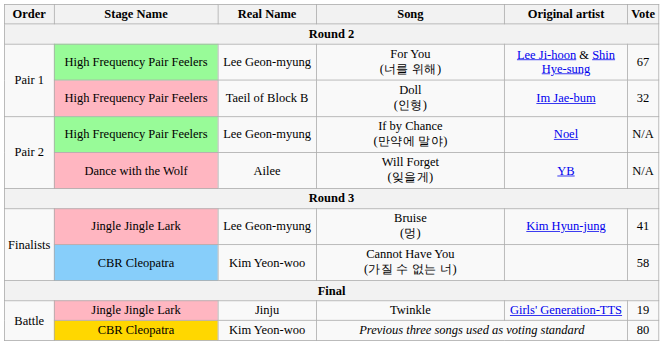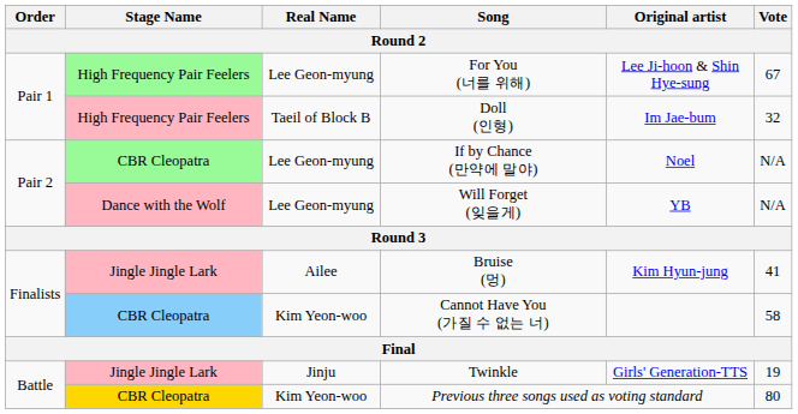 <table class="wikitable" style="text-align:center; width:95%;">
 <tr>
 <th style="width:1%;">Order</th>
 <th style="width:20%;">Stage Name</th>
 <th style="width:12%;">Real Name</th>
 <th style="width:23%;">Song</th>
 <th style="width:15%;">Original artist</th>
 <th style="width:1%;">Vote</th>
 </tr>
 <tr>
 <th colspan=6>Round 2</th>
 </tr>
 <tr>
 <td rowspan=2>Pair 1</td>
 <td bgcolor="palegreen">High Frequency Pair Feelers</td>
 <td>Lee Geon-myung</td>
 <td>For You<br>(너를 위해)</td>
 <td><a href='#'>Lee Ji-hoon</a> & <a href='#'>Shin Hye-sung</a></td>
 <td>67</td>
 </tr>
 <tr>
 <td bgcolor="lightpink">High Frequency Pair Feelers</td>
 <td>Taeil of Block B</td>
 <td>Doll<br>(인형)</td>
 <td><a href='#'>Im Jae-bum</a></td>
 <td>32</td>
 </tr>
 <tr>
 <td rowspan=2>Pair 2</td>
-<td bgcolor="palegreen">High Frequency Pair Feelers</td>
+<td bgcolor="palegreen">CBR Cleopatra</td>
 <td>Lee Geon-myung</td>
 <td>If by Chance<br>(만약에 말야)</td>
 <td><a href='#'>Noel</a></td>
 <td>N/A</td>
 </tr>
 <tr>
 <td bgcolor="lightpink">Dance with the Wolf</td>
-<td>Ailee</td>
+<td>Lee Geon-myung</td>
 <td>Will Forget<br>(잊을게)</td>
 <td><a href='#'>YB</a></td>
 <td>N/A</td>
 </tr>
 <tr>
 <th colspan=6>Round 3</th>
 </tr>
 <tr>
 <td rowspan=2>Finalists</td>
 <td bgcolor="lightpink">Jingle Jingle Lark</td>
-<td>Lee Geon-myung</td>
+<td>Ailee</td>
 <td>Bruise<br>(멍)</td>
 <td><a href='#'>Kim Hyun-jung</a></td>
 <td>41</td>
 </tr>
 <tr>
 <td bgcolor="lightskyblue">CBR Cleopatra</td>
 <td>Kim Yeon-woo</td>
 <td>Cannot Have You<br>(가질 수 없는 너)</td>
 <td></td>
 <td>58</td>
 </tr>
 <tr>
 <th colspan=6>Final</th>
 </tr>
 <tr>
 <td rowspan=2>Battle</td>
 <td bgcolor="lightpink">Jingle Jingle Lark</td>
 <td>Jinju</td>
 <td>Twinkle</td>
 <td><a href='#'>Girls' Generation-TTS</a></td>
 <td>19</td>
 </tr>
 <tr>
 <td bgcolor="gold">CBR Cleopatra</td>
 <td>Kim Yeon-woo</td>
 <td colspan=2><em>Previous three songs used as voting standard</em></td>
 <td>80</td>
 </tr>
 </table>
